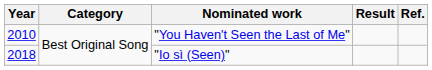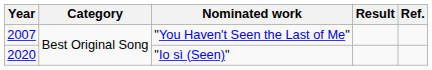 <table class="wikitable">
 <tr>
 <th>Year</th>
 <th>Category</th>
 <th>Nominated work</th>
 <th>Result</th>
 <th>Ref.</th>
 </tr>
 <tr>
-<td><a href='#'>2010</a></td>
+<td><a href='#'>2007</a></td>
 <td rowspan="2">Best Original Song</td>
 <td>"<a href='#'>You Haven't Seen the Last of Me</a>" </td>
 <td></td>
 <td align="center"></td>
 </tr>
 <tr>
-<td><a href='#'>2018</a></td>
+<td><a href='#'>2020</a></td>
 <td>"<a href='#'>Io sì (Seen)</a>" </td>
 <td></td>
 <td align="center"></td>
 </tr>
 </table>
